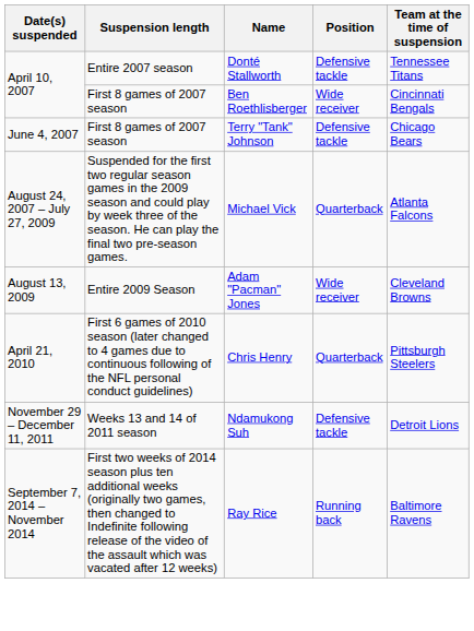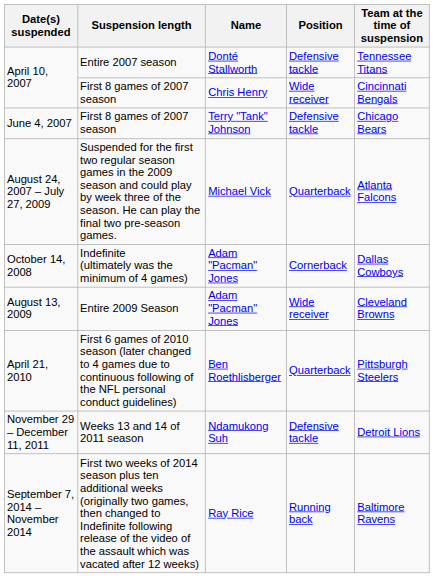 <table class=wikitable>
 <tr>
 <th>Date(s) suspended</th>
 <th>Suspension length</th>
 <th>Name</th>
 <th>Position</th>
 <th>Team at the time of suspension</th>
 </tr>
 <tr>
 <td rowspan="2">April 10, 2007</td>
 <td>Entire 2007 season</td>
 <td><a href='#'>Donté Stallworth</a></td>
 <td><a href='#'>Defensive tackle</a></td>
 <td><a href='#'>Tennessee Titans</a></td>
 </tr>
 <tr>
 <td>First 8 games of 2007 season</td>
-<td><a href='#'>Ben Roethlisberger</a></td>
+<td><a href='#'>Chris Henry</a></td>
 <td><a href='#'>Wide receiver</a></td>
 <td><a href='#'>Cincinnati Bengals</a></td>
 </tr>
 <tr>
 <td>June 4, 2007</td>
 <td>First 8 games of 2007 season</td>
 <td><a href='#'>Terry "Tank" Johnson</a></td>
 <td><a href='#'>Defensive tackle</a></td>
 <td><a href='#'>Chicago Bears</a></td>
 </tr>
 <tr>
 <td>August 24, 2007 – July 27, 2009</td>
 <td>Suspended for the first two regular season games in the 2009 season and could play by week three of the season. He can play the final two pre-season games.</td>
 <td><a href='#'>Michael Vick</a></td>
 <td><a href='#'>Quarterback</a></td>
 <td><a href='#'>Atlanta Falcons</a></td>
 </tr>
 <tr>
+<td>October 14, 2008</td>
+<td>Indefinite <br>(ultimately was the minimum of 4 games)</td>
+<td><a href='#'>Adam "Pacman" Jones</a></td>
+<td><a href='#'>Cornerback</a></td>
+<td><a href='#'>Dallas Cowboys</a></td>
+</tr>
+<tr>
 <td>August 13, 2009</td>
 <td>Entire 2009 Season</td>
 <td><a href='#'>Adam "Pacman" Jones</a></td>
 <td><a href='#'>Wide receiver</a></td>
 <td><a href='#'>Cleveland Browns</a></td>
 </tr>
 <tr>
 <td>April 21, 2010</td>
 <td>First 6 games of 2010 season (later changed to 4 games due to continuous following of the NFL personal conduct guidelines)</td>
-<td><a href='#'>Chris Henry</a></td>
+<td><a href='#'>Ben Roethlisberger</a></td>
 <td><a href='#'>Quarterback</a></td>
 <td><a href='#'>Pittsburgh Steelers</a></td>
 </tr>
 <tr>
 <td>November 29 – December 11, 2011</td>
 <td>Weeks 13 and 14 of 2011 season</td>
 <td><a href='#'>Ndamukong Suh</a></td>
 <td><a href='#'>Defensive tackle</a></td>
 <td><a href='#'>Detroit Lions</a></td>
 </tr>
 <tr>
 <td>September 7, 2014 – November 2014</td>
 <td>First two weeks of 2014 season plus ten additional weeks (originally two games, then changed to Indefinite following release of the video of the assault which was vacated after 12 weeks)</td>
 <td><a href='#'>Ray Rice</a></td>
 <td><a href='#'>Running back</a></td>
 <td><a href='#'>Baltimore Ravens</a></td>
 </tr>
 </table>
